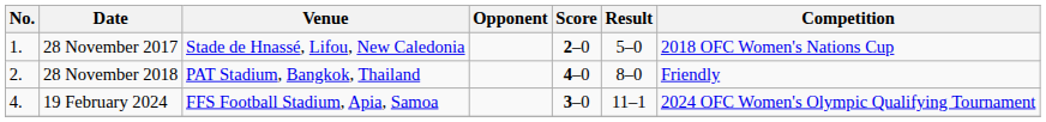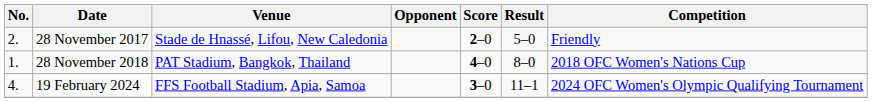 <table class="wikitable">
 <tr>
 <th>No.</th>
 <th>Date</th>
 <th>Venue</th>
 <th>Opponent</th>
 <th>Score</th>
 <th>Result</th>
 <th>Competition</th>
 </tr>
 <tr>
-<td>1.</td>
+<td>2.</td>
 <td>28 November 2017</td>
 <td><a href='#'>Stade de Hnassé</a>, <a href='#'>Lifou</a>, <a href='#'>New Caledonia</a></td>
 <td></td>
 <td align=center><strong>2</strong>–0</td>
 <td align=center>5–0</td>
-<td><a href='#'>2018 OFC Women's Nations Cup</a></td>
+<td><a href='#'>Friendly</a></td>
 </tr>
 <tr>
-<td>2.</td>
+<td>1.</td>
 <td>28 November 2018</td>
 <td><a href='#'>PAT Stadium</a>, <a href='#'>Bangkok</a>, <a href='#'>Thailand</a></td>
 <td></td>
 <td align=center><strong>4</strong>–0</td>
 <td align=center>8–0</td>
-<td><a href='#'>Friendly</a></td>
+<td><a href='#'>2018 OFC Women's Nations Cup</a></td>
 </tr>
 <tr>
 <td>4.</td>
 <td>19 February 2024</td>
 <td><a href='#'>FFS Football Stadium</a>, <a href='#'>Apia</a>, <a href='#'>Samoa</a></td>
 <td></td>
 <td align=center><strong>3</strong>–0</td>
 <td align=center>11–1</td>
 <td><a href='#'>2024 OFC Women's Olympic Qualifying Tournament</a></td>
 </tr>
 <tr>
 </tr>
 </table>
